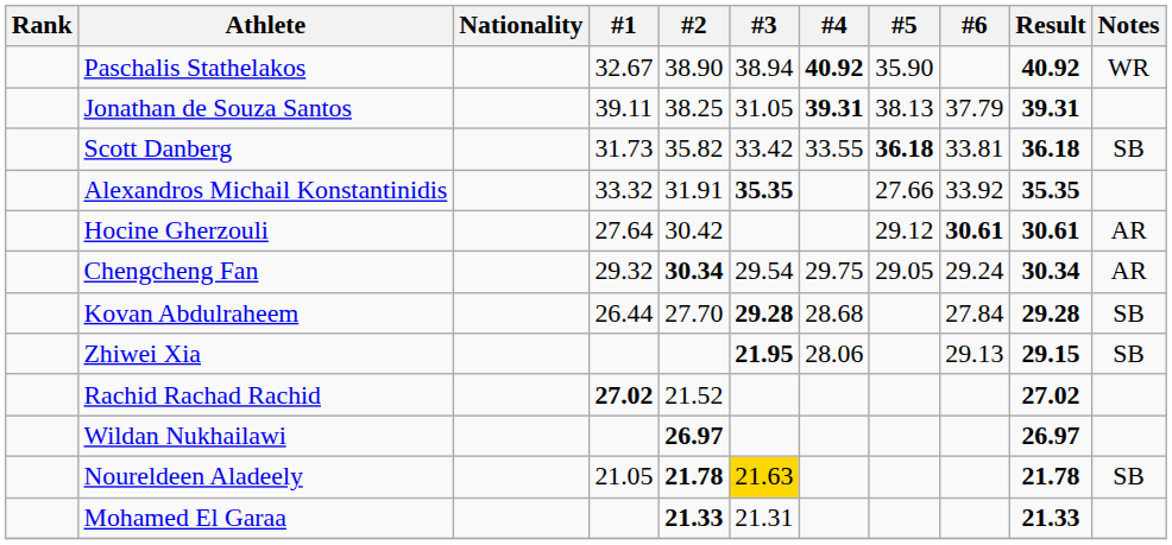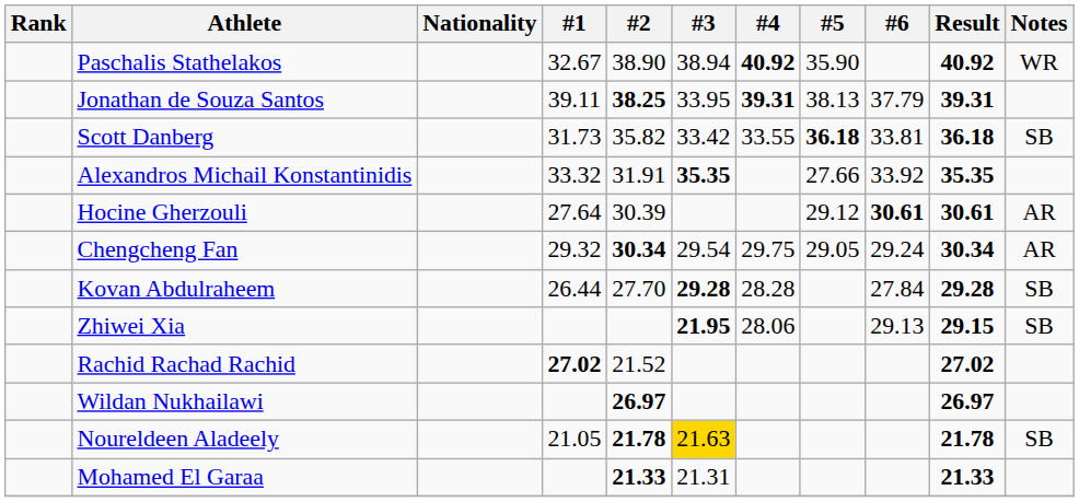 <table class="wikitable sortable" style="text-align:center">
 <tr>
 <th>Rank</th>
 <th>Athlete</th>
 <th>Nationality</th>
 <th>#1</th>
 <th>#2</th>
 <th>#3</th>
 <th>#4</th>
 <th>#5</th>
 <th>#6</th>
 <th>Result</th>
 <th>Notes</th>
 </tr>
 <tr>
 <td></td>
 <td align=left><a href='#'>Paschalis Stathelakos</a></td>
 <td align=left></td>
 <td>32.67</td>
 <td>38.90</td>
 <td>38.94</td>
 <td><strong>40.92</strong></td>
 <td>35.90</td>
 <td></td>
 <td><strong>40.92</strong></td>
 <td>WR</td>
 </tr>
 <tr>
 <td></td>
 <td align=left><a href='#'>Jonathan de Souza Santos</a></td>
 <td align=left></td>
 <td>39.11</td>
-<td>38.25</td>
-<td>31.05</td>
+<td><strong>38.25</strong></td>
+<td>33.95</td>
 <td><strong>39.31</strong></td>
 <td>38.13</td>
 <td>37.79</td>
 <td><strong>39.31</strong></td>
 <td></td>
 </tr>
 <tr>
 <td></td>
 <td align=left><a href='#'>Scott Danberg</a></td>
 <td align=left></td>
 <td>31.73</td>
 <td>35.82</td>
 <td>33.42</td>
 <td>33.55</td>
 <td><strong>36.18</strong></td>
 <td>33.81</td>
 <td><strong>36.18</strong></td>
 <td>SB</td>
 </tr>
 <tr>
 <td></td>
 <td align=left><a href='#'>Alexandros Michail Konstantinidis</a></td>
 <td align=left></td>
 <td>33.32</td>
 <td>31.91</td>
 <td><strong>35.35</strong></td>
 <td></td>
 <td>27.66</td>
 <td>33.92</td>
 <td><strong>35.35</strong></td>
 <td></td>
 </tr>
 <tr>
 <td></td>
 <td align=left><a href='#'>Hocine Gherzouli</a></td>
 <td align=left></td>
 <td>27.64</td>
-<td>30.42</td>
+<td>30.39</td>
 <td></td>
 <td></td>
 <td>29.12</td>
 <td><strong>30.61</strong></td>
 <td><strong>30.61</strong></td>
 <td>AR</td>
 </tr>
 <tr>
 <td></td>
 <td align=left><a href='#'>Chengcheng Fan</a></td>
 <td align=left></td>
 <td>29.32</td>
 <td><strong>30.34</strong></td>
 <td>29.54</td>
 <td>29.75</td>
 <td>29.05</td>
 <td>29.24</td>
 <td><strong>30.34</strong></td>
 <td>AR</td>
 </tr>
 <tr>
 <td></td>
 <td align=left><a href='#'>Kovan Abdulraheem</a></td>
 <td align=left></td>
 <td>26.44</td>
 <td>27.70</td>
 <td><strong>29.28</strong></td>
-<td>28.68</td>
+<td>28.28</td>
 <td></td>
 <td>27.84</td>
 <td><strong>29.28</strong></td>
 <td>SB</td>
 </tr>
 <tr>
 <td></td>
 <td align=left><a href='#'>Zhiwei Xia</a></td>
 <td align=left></td>
 <td></td>
 <td></td>
 <td><strong>21.95</strong></td>
 <td>28.06</td>
 <td></td>
 <td>29.13</td>
 <td><strong>29.15</strong></td>
 <td>SB</td>
 </tr>
 <tr>
 <td></td>
 <td align=left><a href='#'>Rachid Rachad Rachid</a></td>
 <td align=left></td>
 <td><strong>27.02</strong></td>
 <td>21.52</td>
 <td></td>
 <td></td>
 <td></td>
 <td></td>
 <td><strong>27.02</strong></td>
 <td></td>
 </tr>
 <tr>
 <td></td>
 <td align=left><a href='#'>Wildan Nukhailawi</a></td>
 <td align=left></td>
 <td></td>
 <td><strong>26.97</strong></td>
 <td></td>
 <td></td>
 <td></td>
 <td></td>
 <td><strong>26.97</strong></td>
 <td></td>
 </tr>
 <tr>
 <td></td>
 <td align=left><a href='#'>Noureldeen Aladeely</a></td>
 <td align=left></td>
 <td>21.05</td>
 <td><strong>21.78</strong></td>
 <td style="background: gold;">21.63</td>
 <td></td>
 <td></td>
 <td></td>
 <td><strong>21.78</strong></td>
 <td>SB</td>
 </tr>
 <tr>
 <td></td>
 <td align=left><a href='#'>Mohamed El Garaa</a></td>
 <td align=left></td>
 <td></td>
 <td><strong>21.33</strong></td>
 <td>21.31</td>
 <td></td>
 <td></td>
 <td></td>
 <td><strong>21.33</strong></td>
 <td></td>
 </tr>
 <tr>
 </tr>
 </table>
